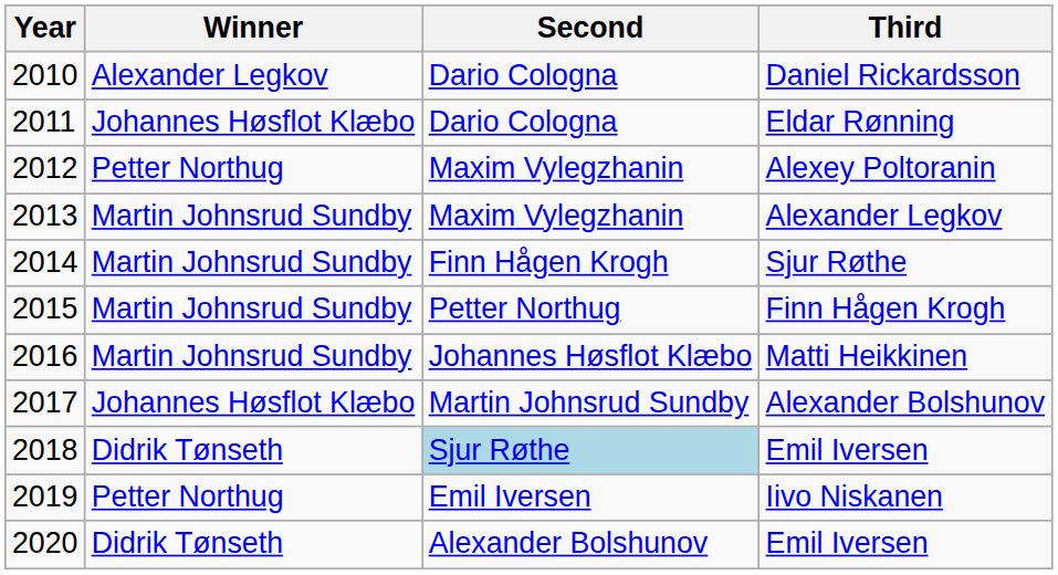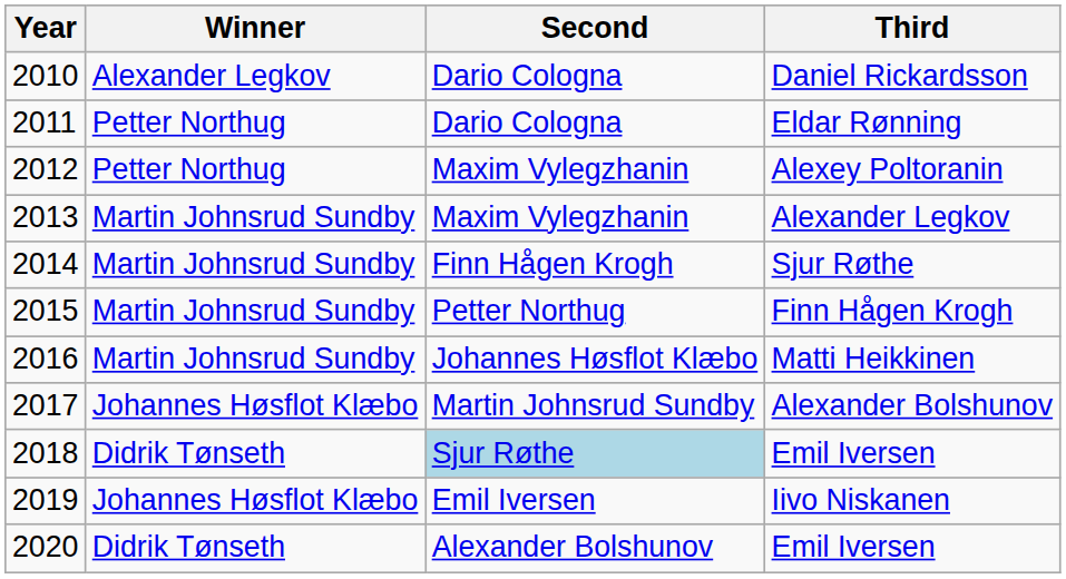 <table class="wikitable" style="min-width:40%">
 <tr>
 <th>Year</th>
 <th>Winner</th>
 <th>Second</th>
 <th>Third</th>
 </tr>
 <tr>
 <td>2010</td>
 <td align=left> <a href='#'>Alexander Legkov</a></td>
 <td align=left> <a href='#'>Dario Cologna</a></td>
 <td align=left> <a href='#'>Daniel Rickardsson</a></td>
 </tr>
 <tr>
 <td>2011</td>
-<td align=left> <a href='#'>Johannes Høsflot Klæbo</a></td>
+<td align=left> <a href='#'>Petter Northug</a></td>
 <td align=left> <a href='#'>Dario Cologna</a></td>
 <td align=left> <a href='#'>Eldar Rønning</a></td>
 </tr>
 <tr>
 <td>2012</td>
 <td align=left> <a href='#'>Petter Northug</a></td>
 <td align=left> <a href='#'>Maxim Vylegzhanin</a></td>
 <td align=left> <a href='#'>Alexey Poltoranin</a></td>
 </tr>
 <tr>
 <td>2013</td>
 <td align=left> <a href='#'>Martin Johnsrud Sundby</a></td>
 <td align=left> <a href='#'>Maxim Vylegzhanin</a></td>
 <td align=left> <a href='#'>Alexander Legkov</a></td>
 </tr>
 <tr>
 <td>2014</td>
 <td align=left> <a href='#'>Martin Johnsrud Sundby</a></td>
 <td align=left> <a href='#'>Finn Hågen Krogh</a></td>
 <td align=left> <a href='#'>Sjur Røthe</a></td>
 </tr>
 <tr>
 <td>2015</td>
 <td align=left> <a href='#'>Martin Johnsrud Sundby</a></td>
 <td align=left> <a href='#'>Petter Northug</a></td>
 <td align=left> <a href='#'>Finn Hågen Krogh</a></td>
 </tr>
 <tr>
 <td>2016</td>
 <td align=left> <a href='#'>Martin Johnsrud Sundby</a></td>
 <td align=left> <a href='#'>Johannes Høsflot Klæbo</a></td>
 <td align=left> <a href='#'>Matti Heikkinen</a></td>
 </tr>
 <tr>
 <td>2017</td>
 <td align=left> <a href='#'>Johannes Høsflot Klæbo</a></td>
 <td align=left> <a href='#'>Martin Johnsrud Sundby</a></td>
 <td align=left> <a href='#'>Alexander Bolshunov</a></td>
 </tr>
 <tr>
 <td>2018</td>
 <td align=left> <a href='#'>Didrik Tønseth</a></td>
 <td align=left style="background: lightblue;"> <a href='#'>Sjur Røthe</a></td>
 <td align=left> <a href='#'>Emil Iversen</a></td>
 </tr>
 <tr>
 <td>2019</td>
-<td align=left> <a href='#'>Petter Northug</a></td>
+<td align=left> <a href='#'>Johannes Høsflot Klæbo</a></td>
 <td align=left> <a href='#'>Emil Iversen</a></td>
 <td align=left> <a href='#'>Iivo Niskanen</a></td>
 </tr>
 <tr>
 <td>2020</td>
 <td align=left> <a href='#'>Didrik Tønseth</a></td>
 <td align=left> <a href='#'>Alexander Bolshunov</a></td>
 <td align=left> <a href='#'>Emil Iversen</a></td>
 </tr>
 </table>
